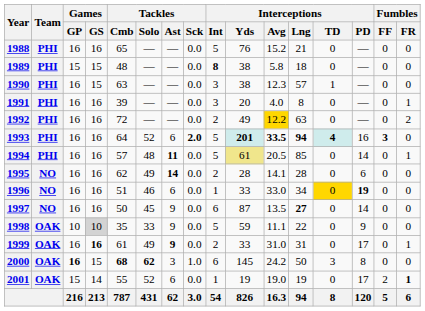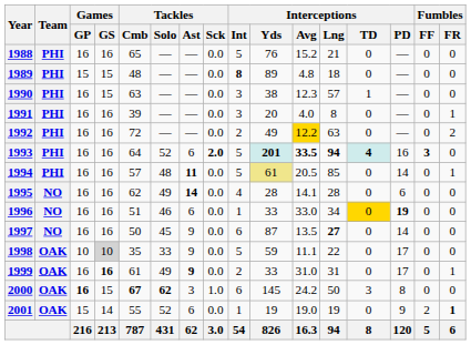 <table class="wikitable" style="text-align:center;">
 <tr>
 <th rowspan="2">Year</th>
 <th rowspan="2">Team</th>
 <th colspan="2">Games</th>
 <th colspan="4">Tackles</th>
 <th colspan="6">Interceptions</th>
 <th colspan="2">Fumbles</th>
 </tr>
 <tr>
 <th>GP</th>
 <th>GS</th>
 <th>Cmb</th>
 <th>Solo</th>
 <th>Ast</th>
 <th>Sck</th>
 <th>Int</th>
 <th>Yds</th>
 <th>Avg</th>
 <th>Lng</th>
 <th>TD</th>
 <th>PD</th>
 <th>FF</th>
 <th>FR</th>
 </tr>
 <tr>
 <th><a href='#'>1988</a></th>
 <th><a href='#'>PHI</a></th>
 <td>16</td>
 <td>16</td>
 <td>65</td>
 <td>—</td>
 <td>—</td>
 <td>0.0</td>
 <td>5</td>
 <td>76</td>
 <td>15.2</td>
 <td>21</td>
 <td>0</td>
 <td>—</td>
 <td>0</td>
 <td>0</td>
 </tr>
 <tr>
 <th><a href='#'>1989</a></th>
 <th><a href='#'>PHI</a></th>
 <td>15</td>
 <td>15</td>
 <td>48</td>
 <td>—</td>
 <td>—</td>
 <td>0.0</td>
 <td><strong>8</strong></td>
-<td>38</td>
-<td>5.8</td>
+<td>89</td>
+<td>4.8</td>
 <td>18</td>
 <td>0</td>
 <td>—</td>
 <td>0</td>
 <td>0</td>
 </tr>
 <tr>
 <th><a href='#'>1990</a></th>
 <th><a href='#'>PHI</a></th>
 <td>16</td>
 <td>15</td>
 <td>63</td>
 <td>—</td>
 <td>—</td>
 <td>0.0</td>
 <td>3</td>
 <td>38</td>
 <td>12.3</td>
 <td>57</td>
 <td>1</td>
 <td>—</td>
 <td>0</td>
 <td>0</td>
 </tr>
 <tr>
 <th><a href='#'>1991</a></th>
 <th><a href='#'>PHI</a></th>
 <td>16</td>
 <td>16</td>
 <td>39</td>
 <td>—</td>
 <td>—</td>
 <td>0.0</td>
 <td>3</td>
 <td>20</td>
 <td>4.0</td>
 <td>8</td>
 <td>0</td>
 <td>—</td>
 <td>0</td>
 <td>1</td>
 </tr>
 <tr>
 <th><a href='#'>1992</a></th>
 <th><a href='#'>PHI</a></th>
 <td>16</td>
 <td>16</td>
 <td>72</td>
 <td>—</td>
 <td>—</td>
 <td>0.0</td>
 <td>2</td>
 <td>49</td>
 <td style="background: gold;">12.2</td>
 <td>63</td>
 <td>0</td>
 <td>—</td>
 <td>0</td>
 <td>2</td>
 </tr>
 <tr>
 <th><a href='#'>1993</a></th>
 <th><a href='#'>PHI</a></th>
 <td>16</td>
 <td>16</td>
 <td>64</td>
 <td>52</td>
 <td>6</td>
 <td><strong>2.0</strong></td>
 <td>5</td>
 <td style="background:#cfecec; width:3em;"><strong>201</strong></td>
 <td><strong>33.5</strong></td>
 <td><strong>94</strong></td>
 <td style="background:#cfecec; width:3em;"><strong>4</strong></td>
 <td>16</td>
 <td><strong>3</strong></td>
 <td>0</td>
 </tr>
 <tr>
 <th><a href='#'>1994</a></th>
 <th><a href='#'>PHI</a></th>
 <td>16</td>
 <td>16</td>
 <td>57</td>
 <td>48</td>
 <td><strong>11</strong></td>
 <td>0.0</td>
 <td>5</td>
 <td style="background: khaki;">61</td>
 <td>20.5</td>
 <td>85</td>
 <td>0</td>
 <td>14</td>
 <td>0</td>
 <td>1</td>
 </tr>
 <tr>
 <th><a href='#'>1995</a></th>
 <th><a href='#'>NO</a></th>
 <td>16</td>
 <td>16</td>
 <td>62</td>
 <td>49</td>
 <td><strong>14</strong></td>
 <td>0.0</td>
-<td>2</td>
+<td>4</td>
 <td>28</td>
 <td>14.1</td>
 <td>28</td>
 <td>0</td>
 <td>6</td>
 <td>0</td>
 <td 0>0</td>
 </tr>
 <tr>
 <th><a href='#'>1996</a></th>
 <th><a href='#'>NO</a></th>
 <td>16</td>
 <td>16</td>
 <td>51</td>
 <td>46</td>
 <td>6</td>
 <td>0.0</td>
 <td>1</td>
 <td>33</td>
 <td>33.0</td>
 <td>34</td>
 <td style="background: gold;">0</td>
 <td><strong>19</strong></td>
 <td>0</td>
 <td 0>0</td>
 </tr>
 <tr>
 <th><a href='#'>1997</a></th>
 <th><a href='#'>NO</a></th>
 <td>16</td>
 <td>16</td>
 <td>50</td>
 <td>45</td>
 <td>9</td>
 <td>0.0</td>
 <td>6</td>
 <td>87</td>
 <td>13.5</td>
 <td><strong>27</strong></td>
 <td>0</td>
 <td>14</td>
 <td>0</td>
 <td 0>0</td>
 </tr>
 <tr>
 <th><a href='#'>1998</a></th>
 <th><a href='#'>OAK</a></th>
 <td>10</td>
 <td style="background: lightgrey;">10</td>
 <td>35</td>
 <td>33</td>
 <td>9</td>
 <td>0.0</td>
 <td>5</td>
 <td>59</td>
 <td>11.1</td>
 <td>22</td>
 <td>0</td>
-<td>9</td>
+<td>17</td>
 <td>0</td>
 <td>0</td>
 </tr>
 <tr>
 <th><a href='#'>1999</a></th>
 <th><a href='#'>OAK</a></th>
 <td>16</td>
 <td><strong>16</strong></td>
 <td>61</td>
 <td>49</td>
 <td><strong>9</strong></td>
 <td>0.0</td>
 <td>2</td>
 <td>33</td>
 <td>31.0</td>
 <td>31</td>
 <td>0</td>
 <td>17</td>
 <td>0</td>
 <td>1</td>
 </tr>
 <tr>
 <th><a href='#'>2000</a></th>
 <th><a href='#'>OAK</a></th>
 <td><strong>16</strong></td>
 <td>15</td>
-<td><strong>68</strong></td>
+<td><strong>67</strong></td>
 <td><strong>62</strong></td>
 <td>3</td>
 <td>1.0</td>
 <td>6</td>
 <td>145</td>
 <td>24.2</td>
 <td>50</td>
 <td>3</td>
 <td>8</td>
 <td>0</td>
 <td>0</td>
 </tr>
 <tr>
 <th><a href='#'>2001</a></th>
 <th><a href='#'>OAK</a></th>
 <td>15</td>
 <td>14</td>
 <td>55</td>
 <td>52</td>
 <td>6</td>
 <td>0.0</td>
 <td>1</td>
 <td>19</td>
 <td>19.0</td>
 <td>19</td>
 <td>0</td>
-<td>17</td>
+<td>9</td>
 <td>2</td>
 <td><strong>1</strong></td>
 </tr>
 <tr>
 <th colspan="2"></th>
 <th>216</th>
 <th>213</th>
 <th>787</th>
 <th>431</th>
 <th>62</th>
 <th>3.0</th>
 <th>54</th>
 <th>826</th>
 <th>16.3</th>
 <th>94</th>
 <th>8</th>
 <th>120</th>
 <th>5</th>
 <th>6</th>
 </tr>
 </table>
